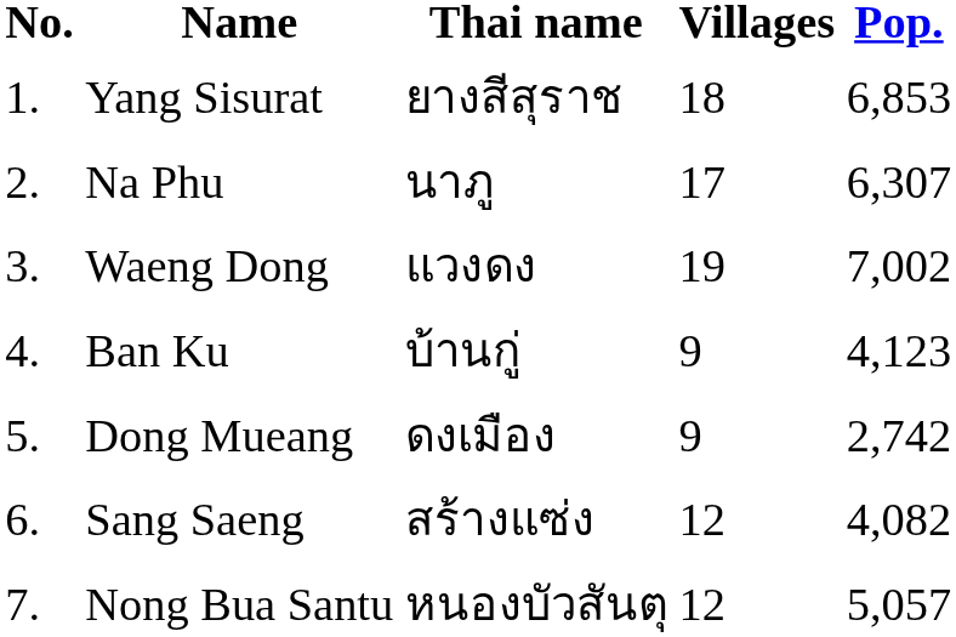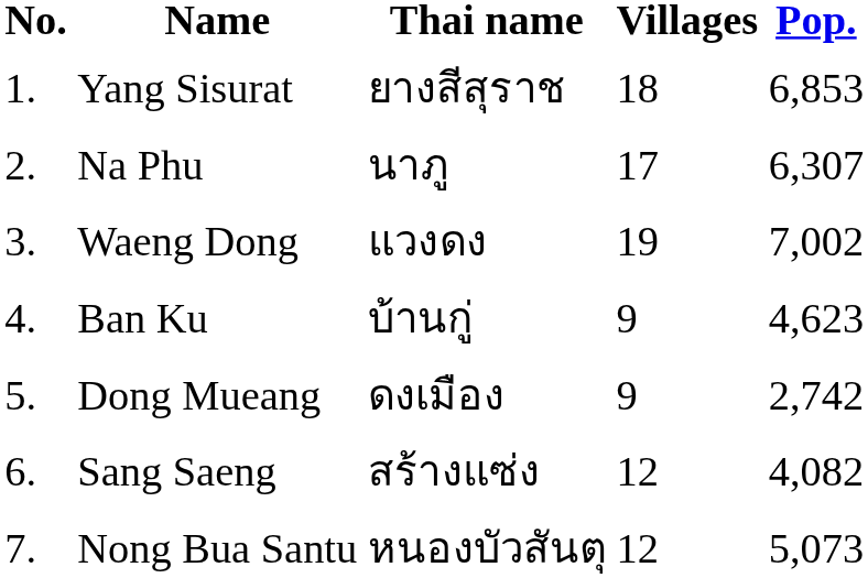 <table>
 <tr>
 <th>No.</th>
 <th>Name</th>
 <th>Thai name</th>
 <th>Villages</th>
 <th><a href='#'>Pop.</a></th>
 </tr>
 <tr>
 <td>1.</td>
 <td>Yang Sisurat</td>
 <td>ยางสีสุราช</td>
 <td>18</td>
 <td>6,853</td>
 <td></td>
 </tr>
 <tr>
 <td>2.</td>
 <td>Na Phu</td>
 <td>นาภู</td>
 <td>17</td>
 <td>6,307</td>
 <td></td>
 </tr>
 <tr>
 <td>3.</td>
 <td>Waeng Dong</td>
 <td>แวงดง</td>
 <td>19</td>
 <td>7,002</td>
 <td></td>
 </tr>
 <tr>
 <td>4.</td>
 <td>Ban Ku</td>
 <td>บ้านกู่</td>
 <td>9</td>
-<td>4,123</td>
+<td>4,623</td>
 <td></td>
 </tr>
 <tr>
 <td>5.</td>
 <td>Dong Mueang</td>
 <td>ดงเมือง</td>
 <td>9</td>
 <td>2,742</td>
 <td></td>
 </tr>
 <tr>
 <td>6.</td>
 <td>Sang Saeng</td>
 <td>สร้างแซ่ง</td>
 <td>12</td>
 <td>4,082</td>
 <td></td>
 </tr>
 <tr>
 <td>7.</td>
 <td>Nong Bua Santu</td>
 <td>หนองบัวสันตุ</td>
 <td>12</td>
-<td>5,057</td>
+<td>5,073</td>
 <td></td>
 </tr>
 </table>
